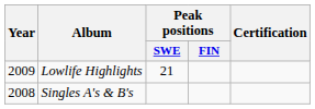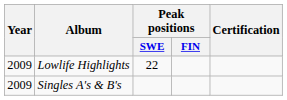 <table class="wikitable">
 <tr>
 <th rowspan="2" style="text-align:center; width:10px;">Year</th>
 <th rowspan="2" style="text-align:center; width:120px;">Album</th>
 <th colspan="2" style="text-align:center; width:20px;">Peak positions</th>
 <th rowspan="2" style="text-align:center; width:70px;">Certification</th>
 </tr>
 <tr>
 <th scope="col" style="width:3em;font-size:90%;"><a href='#'>SWE</a><br></th>
 <th scope="col" style="width:3em;font-size:90%;"><a href='#'>FIN</a><br></th>
 </tr>
 <tr>
 <td style="text-align:center;">2009</td>
 <td><em>Lowlife Highlights</em></td>
-<td style="text-align:center;">21</td>
+<td style="text-align:center;">22</td>
 <td style="text-align:center;"></td>
 <td style="text-align:center;"></td>
 </tr>
 <tr>
-<td style="text-align:center;">2008</td>
+<td style="text-align:center;">2009</td>
 <td><em>Singles A's & B's</em></td>
 <td style="text-align:center;"></td>
 <td style="text-align:center;"></td>
 <td style="text-align:center;"></td>
 </tr>
 </table>
